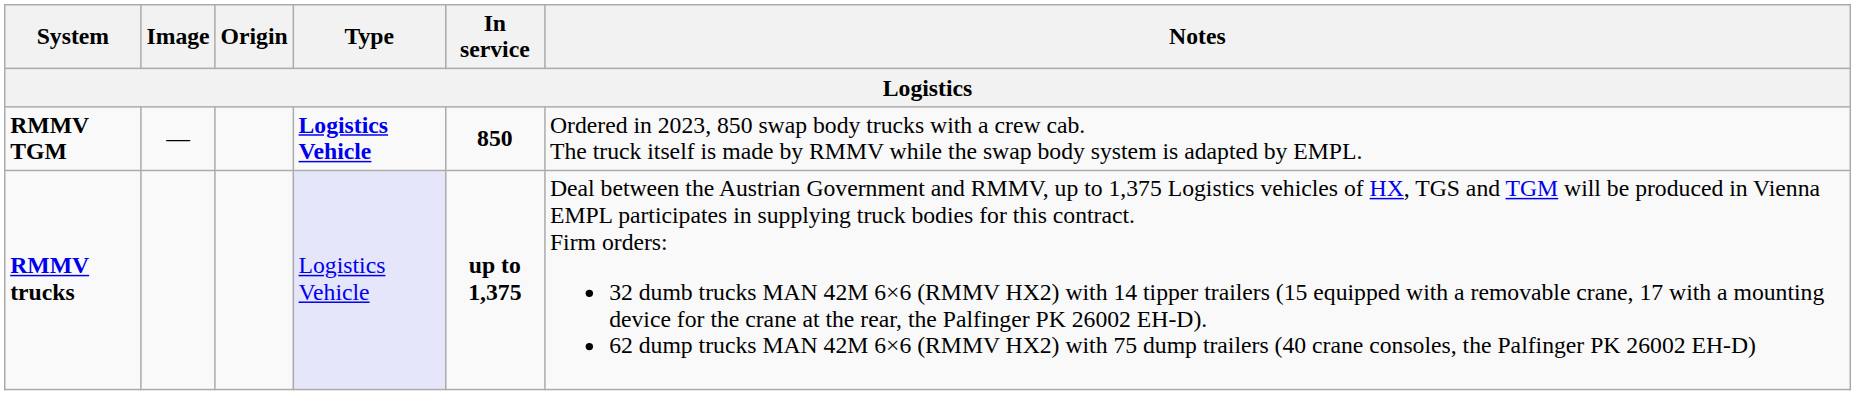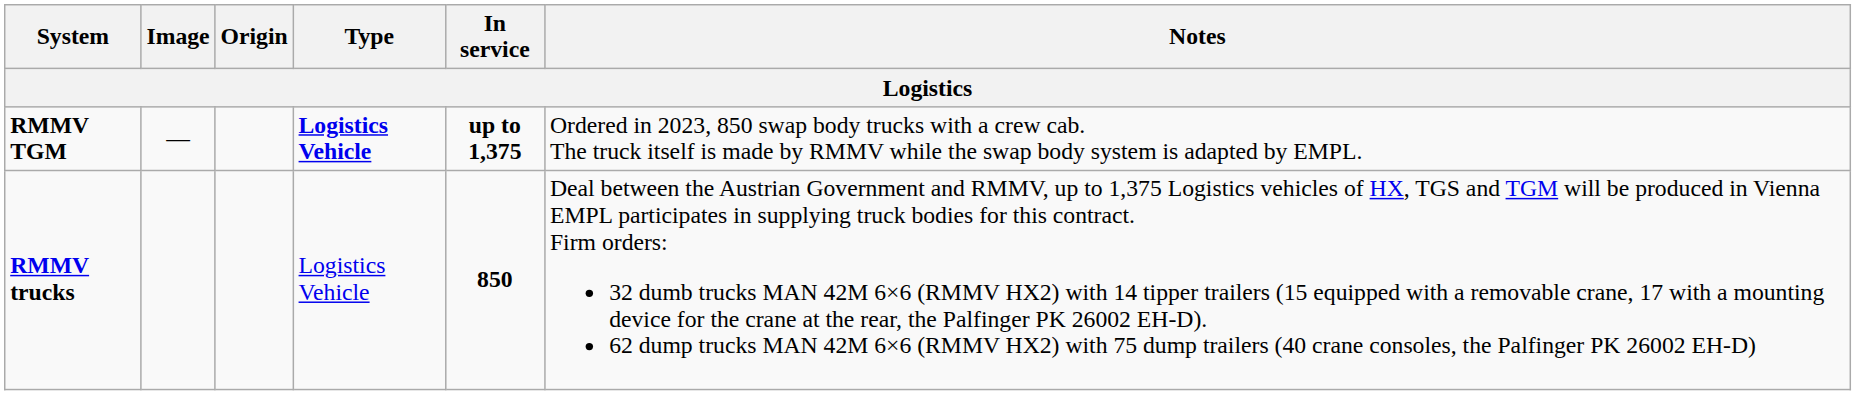 <table class="wikitable">
 <tr>
 <th>System</th>
 <th>Image</th>
 <th>Origin</th>
 <th>Type</th>
 <th>In service</th>
 <th>Notes</th>
 </tr>
 <tr>
 <th colspan="6">Logistics</th>
 </tr>
 <tr>
 <td><strong>RMMV TGM</strong></td>
 <td style="text-align: center;">—</td>
 <td><br></td>
 <td><strong><a href='#'>Logistics Vehicle</a></strong></td>
-<td style="text-align: center;"><strong>850</strong></td>
+<td style="text-align: center; "><strong>up to</strong><br><strong>1,375</strong></td>
 <td>Ordered in 2023, 850 swap body trucks with a crew cab.<br>The truck itself is made by RMMV while the swap body system is adapted by EMPL.</td>
 </tr>
 <tr>
 <td><a href='#'><strong>RMMV</strong></a> <strong>trucks</strong></td>
 <td style="text-align: center; "></td>
 <td><br></td>
-<td style="background: lavender;"><a href='#'>Logistics Vehicle</a></td>
-<td style="text-align: center; "><strong>up to</strong><br><strong>1,375</strong></td>
+<td><a href='#'>Logistics Vehicle</a></td>
+<td style="text-align: center;"><strong>850</strong></td>
 <td>Deal between the Austrian Government and RMMV, up to 1,375 Logistics vehicles of <a href='#'>HX</a>, TGS and <a href='#'>TGM</a> will be produced in Vienna<br>EMPL participates in supplying truck bodies for this contract.<br>Firm orders:<ul><li>32 dumb trucks MAN 42M 6×6 (RMMV HX2) with 14 tipper trailers (15 equipped with a removable crane, 17 with a mounting device for the crane at the rear, the Palfinger PK 26002 EH-D).</li><li>62 dump trucks MAN 42M 6×6 (RMMV HX2) with 75 dump trailers (40 crane consoles, the Palfinger PK 26002 EH-D)</li></ul></td>
 </tr>
 </table>
